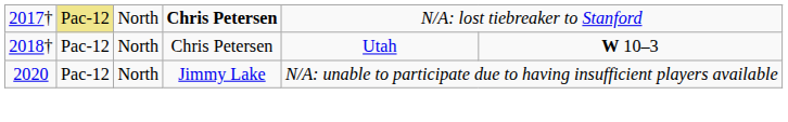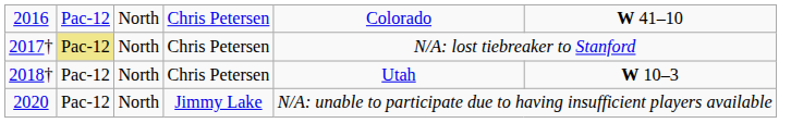 <table class="wikitable" style="text-align:center">
 <tr>
+</tr>
+<tr>
+<td><a href='#'>2016</a></td>
+<td><a href='#'>Pac-12</a></td>
+<td>North</td>
+<td><a href='#'>Chris Petersen</a></td>
+<td><a href='#'>Colorado</a></td>
+<td><strong>W</strong> 41–10</td>
 </tr>
 <tr>
 <td><a href='#'>2017</a>†</td>
 <td style="background: khaki;">Pac-12</td>
 <td>North</td>
-<td><strong>Chris Petersen</strong></td>
+<td>Chris Petersen</td>
 <td colspan=2><em>N/A: lost tiebreaker to <a href='#'>Stanford</a></em></td>
 </tr>
 <tr>
 <td><a href='#'>2018</a>†</td>
 <td>Pac-12</td>
 <td>North</td>
 <td>Chris Petersen</td>
 <td><a href='#'>Utah</a></td>
 <td><strong>W</strong> 10–3</td>
 </tr>
 <tr>
 <td><a href='#'>2020</a></td>
 <td>Pac-12</td>
 <td>North</td>
 <td><a href='#'>Jimmy Lake</a></td>
 <td colspan=2><em>N/A: unable to participate due to having insufficient players available</em></td>
 </tr>
 </table>
